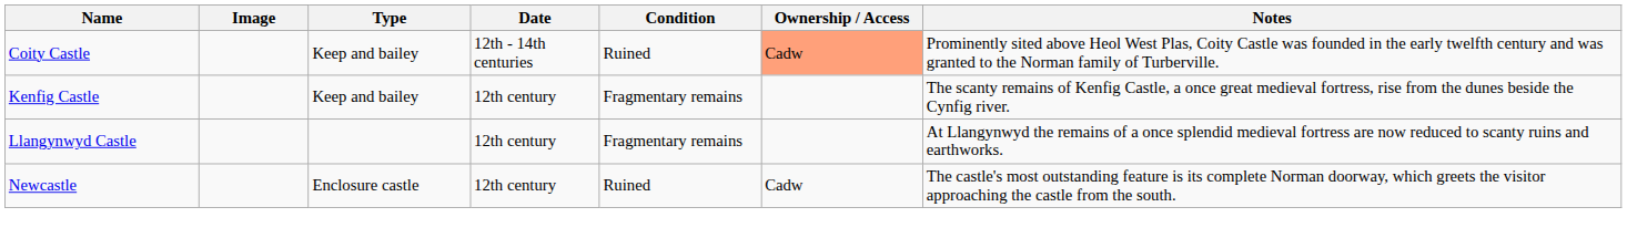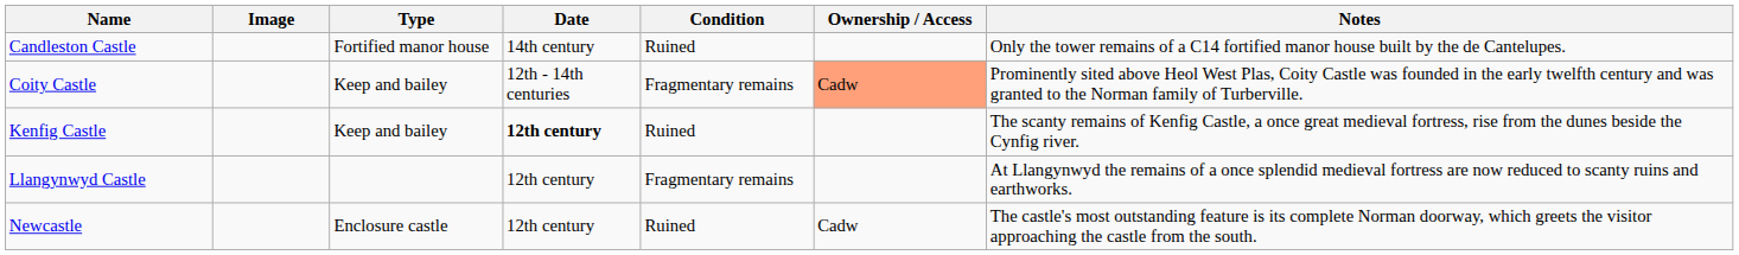 <table class="wikitable sortable" width="100%">
 <tr>
 <th width="12%">Name</th>
 <th class="unsortable" width="100">Image</th>
 <th width="10%">Type</th>
 <th width="8%">Date</th>
 <th width="10%">Condition</th>
 <th width="10%">Ownership / Access</th>
 <th class="unsortable">Notes</th>
 </tr>
 <tr>
+<td><a href='#'>Candleston Castle</a></td>
+<td></td>
+<td>Fortified manor house</td>
+<td>14th century</td>
+<td>Ruined</td>
+<td></td>
+<td>Only the tower remains of a C14 fortified manor house built by the de Cantelupes.</td>
+</tr>
+<tr>
 <td><a href='#'>Coity Castle</a></td>
 <td></td>
 <td>Keep and bailey</td>
 <td>12th - 14th centuries</td>
-<td>Ruined</td>
+<td>Fragmentary remains</td>
 <td style="background: lightsalmon;">Cadw</td>
 <td>Prominently sited above Heol West Plas, Coity Castle was founded in the early twelfth century and was granted to the Norman family of Turberville.</td>
 </tr>
 <tr>
 <td><a href='#'>Kenfig Castle</a></td>
 <td></td>
 <td>Keep and bailey</td>
-<td>12th century</td>
-<td>Fragmentary remains</td>
+<td><strong>12th century</strong></td>
+<td>Ruined</td>
 <td></td>
 <td>The scanty remains of Kenfig Castle, a once great medieval fortress, rise from the dunes beside the Cynfig river.</td>
 </tr>
 <tr>
 <td><a href='#'>Llangynwyd Castle</a></td>
 <td></td>
 <td></td>
 <td>12th century</td>
 <td>Fragmentary remains</td>
 <td></td>
 <td>At Llangynwyd the remains of a once splendid medieval fortress are now reduced to scanty ruins and earthworks.</td>
 </tr>
 <tr>
 <td><a href='#'>Newcastle</a></td>
 <td></td>
 <td>Enclosure castle</td>
 <td>12th century</td>
 <td>Ruined</td>
 <td>Cadw</td>
 <td>The castle's most outstanding feature is its complete Norman doorway, which greets the visitor approaching the castle from the south.</td>
 </tr>
 </table>
